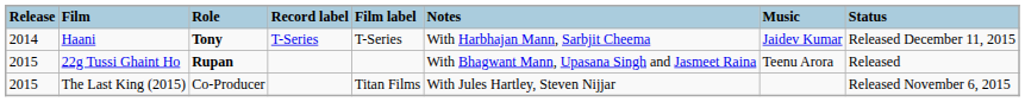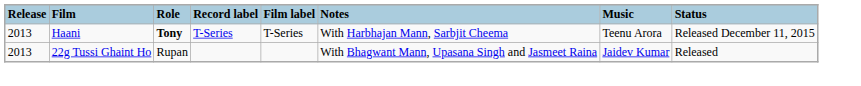 <table style="margin: 1em 1em 1em 0; background: #f9f9f9; border: 2px #aaa solid; border-collapse: collapse; font-size: 100%;" cellspacing="2" cellpadding="3" border="3">
 <tr bgcolor="#AACCDD" align="left">
 <th>Release</th>
 <th>Film</th>
 <th>Role</th>
 <th>Record label</th>
 <th>Film label</th>
 <th>Notes</th>
 <th>Music</th>
 <th>Status</th>
 </tr>
 <tr>
-<td>2014</td>
+<td>2013</td>
 <td><a href='#'>Haani</a></td>
 <td><strong>Tony</strong></td>
 <td><a href='#'>T-Series</a></td>
 <td>T-Series</td>
 <td>With <a href='#'>Harbhajan Mann</a>, <a href='#'>Sarbjit Cheema</a></td>
-<td><a href='#'>Jaidev Kumar</a></td>
+<td>Teenu Arora</td>
 <td>Released December 11, 2015</td>
 </tr>
 <tr>
-<td>2015</td>
+<td>2013</td>
 <td><a href='#'>22g Tussi Ghaint Ho</a></td>
-<td><strong>Rupan</strong></td>
+<td>Rupan</td>
 <td></td>
 <td></td>
 <td>With <a href='#'>Bhagwant Mann</a>, <a href='#'>Upasana Singh</a> and <a href='#'>Jasmeet Raina</a></td>
-<td>Teenu Arora</td>
+<td><a href='#'>Jaidev Kumar</a></td>
 <td>Released</td>
 </tr>
-<tr>
-<td>2015</td>
-<td>The Last King (2015)</td>
-<td>Co-Producer</td>
-<td></td>
-<td>Titan Films</td>
-<td>With Jules Hartley, Steven Nijjar</td>
-<td></td>
-<td>Released November 6, 2015</td>
-</tr>
 </table>
